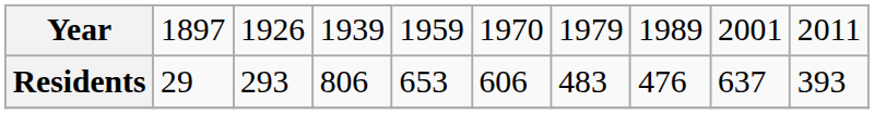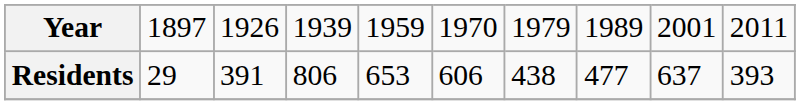 <table class="wikitable">
 <tr>
 <th>Year</th>
 <td>1897</td>
 <td>1926</td>
 <td>1939</td>
 <td>1959</td>
 <td>1970</td>
 <td>1979</td>
 <td>1989</td>
 <td>2001</td>
 <td>2011</td>
 </tr>
 <tr>
 <th>Residents</th>
 <td>29</td>
-<td>293</td>
+<td>391</td>
 <td>806</td>
 <td>653</td>
 <td>606</td>
-<td>483</td>
-<td>476</td>
+<td>438</td>
+<td>477</td>
 <td>637</td>
 <td>393</td>
 </tr>
 <tr>
 </tr>
 </table>
